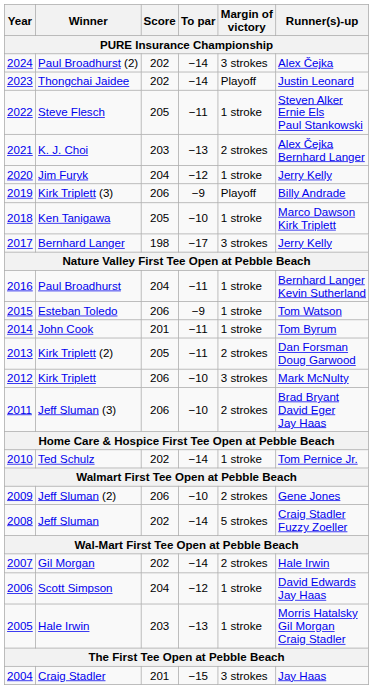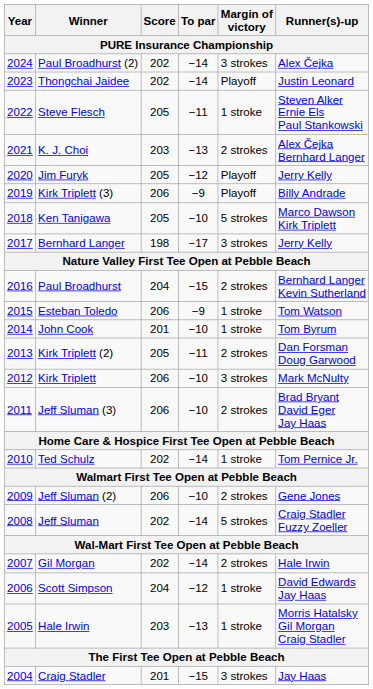 <table class="wikitable" style="font-size:95%">
 <tr>
 <th>Year</th>
 <th>Winner</th>
 <th>Score</th>
 <th>To par</th>
 <th>Margin of<br>victory</th>
 <th>Runner(s)-up</th>
 </tr>
 <tr>
 <th colspan=6>PURE Insurance Championship</th>
 </tr>
 <tr>
 <td><a href='#'>2024</a></td>
 <td> <a href='#'>Paul Broadhurst</a> (2)</td>
 <td align=center>202</td>
 <td align=center>−14</td>
 <td>3 strokes</td>
 <td> <a href='#'>Alex Čejka</a></td>
 </tr>
 <tr>
 <td><a href='#'>2023</a></td>
 <td> <a href='#'>Thongchai Jaidee</a></td>
 <td align=center>202</td>
 <td align=center>−14</td>
 <td>Playoff</td>
 <td> <a href='#'>Justin Leonard</a></td>
 </tr>
 <tr>
 <td><a href='#'>2022</a></td>
 <td> <a href='#'>Steve Flesch</a></td>
 <td align=center>205</td>
 <td align=center>−11</td>
 <td>1 stroke</td>
 <td> <a href='#'>Steven Alker</a><br> <a href='#'>Ernie Els</a><br> <a href='#'>Paul Stankowski</a></td>
 </tr>
 <tr>
 <td><a href='#'>2021</a></td>
 <td> <a href='#'>K. J. Choi</a></td>
 <td align=center>203</td>
 <td align=center>−13</td>
 <td>2 strokes</td>
 <td> <a href='#'>Alex Čejka</a><br> <a href='#'>Bernhard Langer</a></td>
 </tr>
 <tr>
 <td><a href='#'>2020</a></td>
 <td> <a href='#'>Jim Furyk</a></td>
-<td align=center>204</td>
+<td align=center>205</td>
 <td align=center>−12</td>
-<td>1 stroke</td>
+<td>Playoff</td>
 <td> <a href='#'>Jerry Kelly</a></td>
 </tr>
 <tr>
 <td><a href='#'>2019</a></td>
 <td> <a href='#'>Kirk Triplett</a> (3)</td>
 <td align=center>206</td>
 <td align=center>−9</td>
 <td>Playoff</td>
 <td> <a href='#'>Billy Andrade</a></td>
 </tr>
 <tr>
 <td><a href='#'>2018</a></td>
 <td> <a href='#'>Ken Tanigawa</a></td>
 <td align=center>205</td>
 <td align=center>−10</td>
-<td>1 stroke</td>
+<td>5 strokes</td>
 <td> <a href='#'>Marco Dawson</a><br> <a href='#'>Kirk Triplett</a></td>
 </tr>
 <tr>
 <td><a href='#'>2017</a></td>
 <td> <a href='#'>Bernhard Langer</a></td>
 <td align=center>198</td>
 <td align=center>−17</td>
 <td>3 strokes</td>
 <td> <a href='#'>Jerry Kelly</a></td>
 </tr>
 <tr>
 <th colspan=6>Nature Valley First Tee Open at Pebble Beach</th>
 </tr>
 <tr>
 <td><a href='#'>2016</a></td>
 <td> <a href='#'>Paul Broadhurst</a></td>
 <td align=center>204</td>
-<td align=center>−11</td>
-<td>1 stroke</td>
+<td align=center>−15</td>
+<td>2 strokes</td>
 <td> <a href='#'>Bernhard Langer</a><br> <a href='#'>Kevin Sutherland</a></td>
 </tr>
 <tr>
 <td><a href='#'>2015</a></td>
 <td> <a href='#'>Esteban Toledo</a></td>
 <td align=center>206</td>
 <td align=center>−9</td>
 <td>1 stroke</td>
 <td> <a href='#'>Tom Watson</a></td>
 </tr>
 <tr>
 <td><a href='#'>2014</a></td>
 <td> <a href='#'>John Cook</a></td>
 <td align=center>201</td>
-<td align=center>−11</td>
+<td align=center>−10</td>
 <td>1 stroke</td>
 <td> <a href='#'>Tom Byrum</a></td>
 </tr>
 <tr>
 <td><a href='#'>2013</a></td>
 <td> <a href='#'>Kirk Triplett</a> (2)</td>
 <td align=center>205</td>
 <td align=center>−11</td>
 <td>2 strokes</td>
 <td> <a href='#'>Dan Forsman</a><br> <a href='#'>Doug Garwood</a></td>
 </tr>
 <tr>
 <td><a href='#'>2012</a></td>
 <td> <a href='#'>Kirk Triplett</a></td>
 <td align=center>206</td>
 <td align=center>−10</td>
 <td>3 strokes</td>
 <td> <a href='#'>Mark McNulty</a></td>
 </tr>
 <tr>
 <td><a href='#'>2011</a></td>
 <td> <a href='#'>Jeff Sluman</a> (3)</td>
 <td align=center>206</td>
 <td align=center>−10</td>
 <td>2 strokes</td>
 <td> <a href='#'>Brad Bryant</a><br> <a href='#'>David Eger</a><br> <a href='#'>Jay Haas</a></td>
 </tr>
 <tr>
 <th colspan=6>Home Care & Hospice First Tee Open at Pebble Beach</th>
 </tr>
 <tr>
 <td><a href='#'>2010</a></td>
 <td> <a href='#'>Ted Schulz</a></td>
 <td align=center>202</td>
 <td align=center>−14</td>
 <td>1 stroke</td>
 <td> <a href='#'>Tom Pernice Jr.</a></td>
 </tr>
 <tr>
 <th colspan=6>Walmart First Tee Open at Pebble Beach</th>
 </tr>
 <tr>
 <td><a href='#'>2009</a></td>
 <td> <a href='#'>Jeff Sluman</a> (2)</td>
 <td align=center>206</td>
 <td align=center>−10</td>
 <td>2 strokes</td>
 <td> <a href='#'>Gene Jones</a></td>
 </tr>
 <tr>
 <td><a href='#'>2008</a></td>
 <td> <a href='#'>Jeff Sluman</a></td>
 <td align=center>202</td>
 <td align=center>−14</td>
 <td>5 strokes</td>
 <td> <a href='#'>Craig Stadler</a><br> <a href='#'>Fuzzy Zoeller</a></td>
 </tr>
 <tr>
 <th colspan=6>Wal-Mart First Tee Open at Pebble Beach</th>
 </tr>
 <tr>
 <td><a href='#'>2007</a></td>
 <td> <a href='#'>Gil Morgan</a></td>
 <td align=center>202</td>
 <td align=center>−14</td>
 <td>2 strokes</td>
 <td> <a href='#'>Hale Irwin</a></td>
 </tr>
 <tr>
 <td><a href='#'>2006</a></td>
 <td> <a href='#'>Scott Simpson</a></td>
 <td align=center>204</td>
 <td align=center>−12</td>
 <td>1 stroke</td>
 <td> <a href='#'>David Edwards</a><br> <a href='#'>Jay Haas</a></td>
 </tr>
 <tr>
 <td><a href='#'>2005</a></td>
 <td> <a href='#'>Hale Irwin</a></td>
 <td align=center>203</td>
 <td align=center>−13</td>
 <td>1 stroke</td>
 <td> <a href='#'>Morris Hatalsky</a><br> <a href='#'>Gil Morgan</a><br> <a href='#'>Craig Stadler</a></td>
 </tr>
 <tr>
 <th colspan=6>The First Tee Open at Pebble Beach</th>
 </tr>
 <tr>
 <td><a href='#'>2004</a></td>
 <td> <a href='#'>Craig Stadler</a></td>
 <td align=center>201</td>
 <td align=center>−15</td>
 <td>3 strokes</td>
 <td> <a href='#'>Jay Haas</a></td>
 </tr>
 </table>
